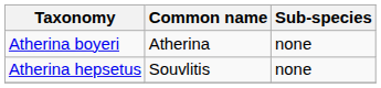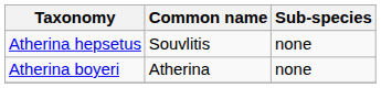 <table class="wikitable">
 <tr>
 <th>Taxonomy</th>
 <th>Common name</th>
 <th>Sub-species</th>
 </tr>
 <tr>
+<td><a href='#'>Atherina hepsetus</a></td>
+<td>Souvlitis</td>
+<td>none</td>
+</tr>
+<tr>
 <td><a href='#'>Atherina boyeri</a></td>
 <td>Atherina</td>
 <td>none</td>
 </tr>
 <tr>
-<td><a href='#'>Atherina hepsetus</a></td>
-<td>Souvlitis</td>
-<td>none</td>
-</tr>
-<tr>
 </tr>
 </table>
